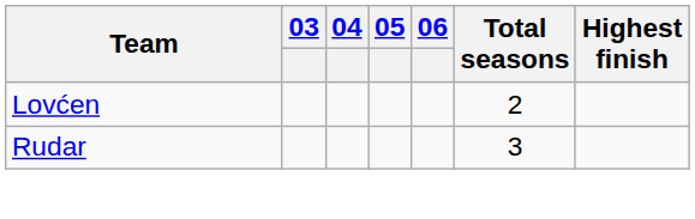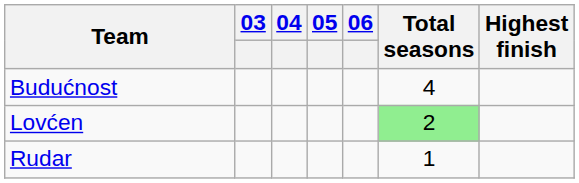 <table class="wikitable sortable" style="text-align:center; font-size:80;">
 <tr>
 <th rowspan="2" style="width:155px;">Team</th>
 <th><a href='#'>03</a></th>
 <th><a href='#'>04</a></th>
 <th><a href='#'>05</a></th>
 <th><a href='#'>06</a></th>
 <th rowspan="2">Total<br>seasons</th>
 <th rowspan="2">Highest<br>finish</th>
 </tr>
 <tr style="text-align:center; height:20px;">
 <th scope=row></th>
 <th></th>
 <th></th>
 <th></th>
 </tr>
 <tr>
+<td align=left><a href='#'>Budućnost</a></td>
+<td></td>
+<td></td>
+<td></td>
+<td></td>
+<td>4</td>
+<td></td>
+</tr>
+<tr>
 <td align=left><a href='#'>Lovćen</a></td>
 <td></td>
 <td></td>
 <td></td>
 <td></td>
-<td>2</td>
+<td style="background: lightgreen;">2</td>
 <td></td>
 </tr>
 <tr>
 <td align=left><a href='#'>Rudar</a></td>
 <td></td>
 <td></td>
 <td></td>
 <td></td>
-<td>3</td>
+<td>1</td>
 <td></td>
 </tr>
 </table>
